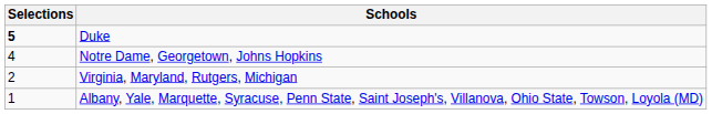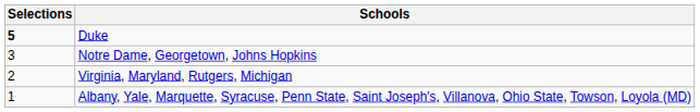 <table class="wikitable">
 <tr>
 <th>Selections</th>
 <th>Schools</th>
 </tr>
 <tr>
 <td><strong>5</strong></td>
 <td><a href='#'>Duke</a></td>
 </tr>
 <tr>
-<td>4</td>
+<td>3</td>
 <td><a href='#'>Notre Dame</a>, <a href='#'>Georgetown</a>, <a href='#'>Johns Hopkins</a></td>
 </tr>
 <tr>
 <td>2</td>
 <td><a href='#'>Virginia</a>, <a href='#'>Maryland</a>, <a href='#'>Rutgers</a>, <a href='#'>Michigan</a></td>
 </tr>
 <tr>
 <td>1</td>
 <td><a href='#'>Albany</a>, <a href='#'>Yale</a>, <a href='#'>Marquette</a>, <a href='#'>Syracuse</a>, <a href='#'>Penn State</a>, <a href='#'>Saint Joseph's</a>, <a href='#'>Villanova</a>, <a href='#'>Ohio State</a>, <a href='#'>Towson</a>, <a href='#'>Loyola (MD)</a></td>
 </tr>
 </table>
